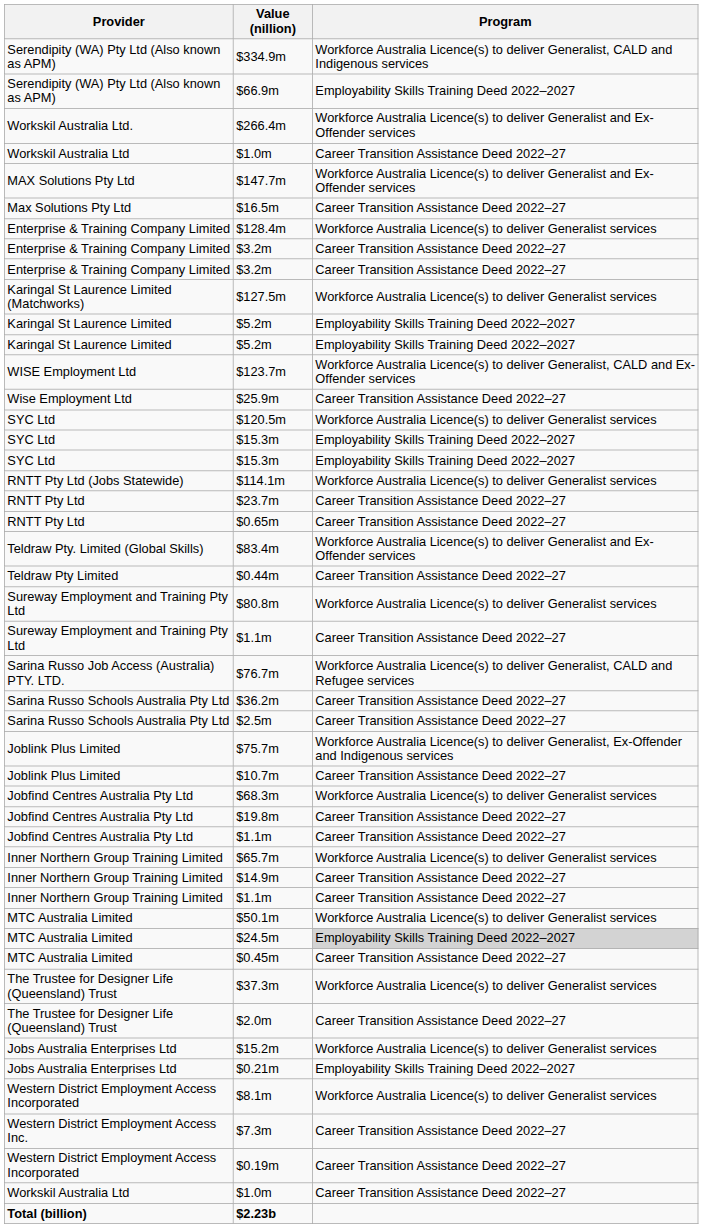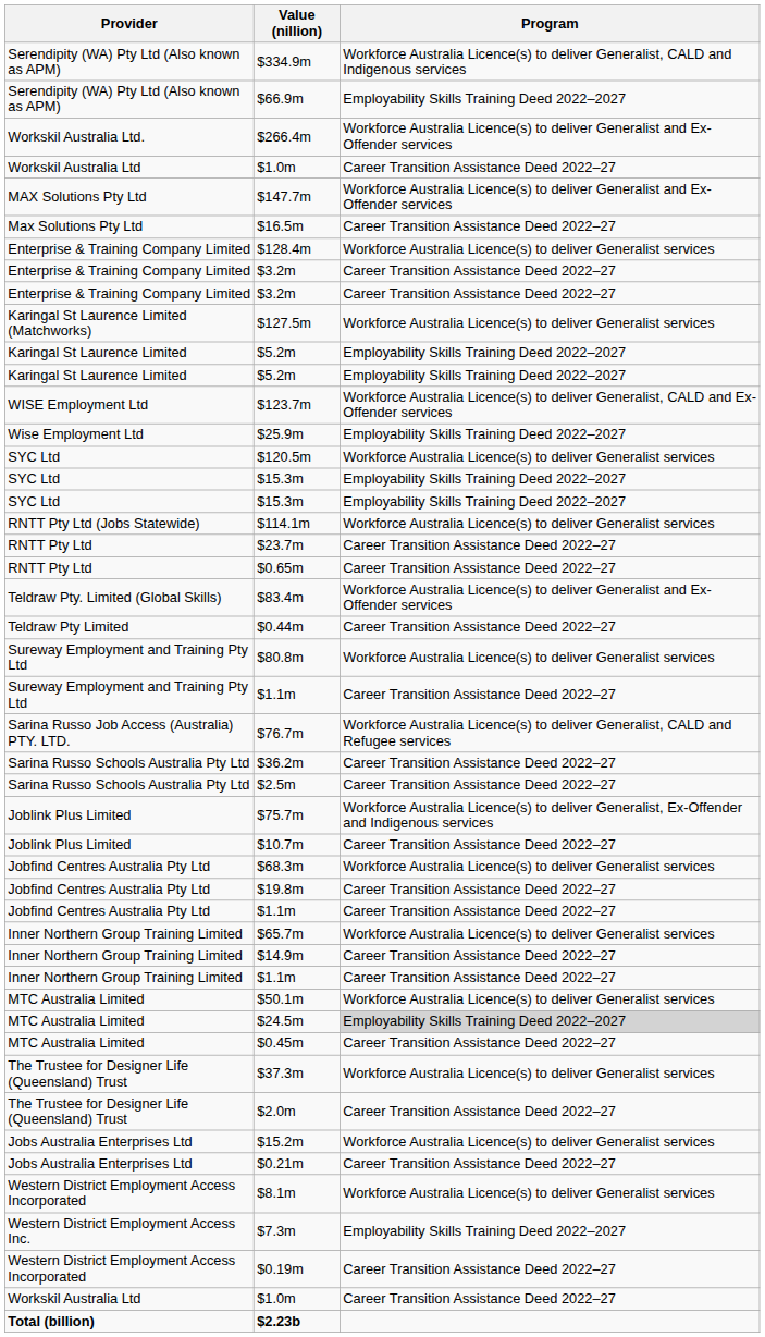 <table class="wikitable">
 <tr>
 <th>Provider</th>
 <th>Value (nillion)</th>
 <th>Program</th>
 </tr>
 <tr>
 <td>Serendipity (WA) Pty Ltd (Also known as APM)</td>
 <td>$334.9m</td>
 <td>Workforce Australia Licence(s) to deliver Generalist, CALD and Indigenous services</td>
 </tr>
 <tr>
 <td>Serendipity (WA) Pty Ltd (Also known as APM)</td>
 <td>$66.9m</td>
 <td>Employability Skills Training Deed 2022–2027</td>
 </tr>
 <tr>
 <td>Workskil Australia Ltd.</td>
 <td>$266.4m</td>
 <td>Workforce Australia Licence(s) to deliver Generalist and Ex-Offender services</td>
 </tr>
 <tr>
 <td>Workskil Australia Ltd</td>
 <td>$1.0m</td>
 <td>Career Transition Assistance Deed 2022–27</td>
 </tr>
 <tr>
 <td>MAX Solutions Pty Ltd</td>
 <td>$147.7m</td>
 <td>Workforce Australia Licence(s) to deliver Generalist and Ex-Offender services</td>
 </tr>
 <tr>
 <td>Max Solutions Pty Ltd</td>
 <td>$16.5m</td>
 <td>Career Transition Assistance Deed 2022–27</td>
 </tr>
 <tr>
 <td>Enterprise & Training Company Limited</td>
 <td>$128.4m</td>
 <td>Workforce Australia Licence(s) to deliver Generalist services</td>
 </tr>
 <tr>
 <td>Enterprise & Training Company Limited</td>
 <td>$3.2m</td>
 <td>Career Transition Assistance Deed 2022–27</td>
 </tr>
 <tr>
 <td>Enterprise & Training Company Limited</td>
 <td>$3.2m</td>
 <td>Career Transition Assistance Deed 2022–27</td>
 </tr>
 <tr>
 <td>Karingal St Laurence Limited (Matchworks)</td>
 <td>$127.5m</td>
 <td>Workforce Australia Licence(s) to deliver Generalist services</td>
 </tr>
 <tr>
 <td>Karingal St Laurence Limited</td>
 <td>$5.2m</td>
 <td>Employability Skills Training Deed 2022–2027</td>
 </tr>
 <tr>
 <td>Karingal St Laurence Limited</td>
 <td>$5.2m</td>
 <td>Employability Skills Training Deed 2022–2027</td>
 </tr>
 <tr>
 <td>WISE Employment Ltd</td>
 <td>$123.7m</td>
 <td>Workforce Australia Licence(s) to deliver Generalist, CALD and Ex-Offender services</td>
 </tr>
 <tr>
 <td>Wise Employment Ltd</td>
 <td>$25.9m</td>
-<td>Career Transition Assistance Deed 2022–27</td>
+<td>Employability Skills Training Deed 2022–2027</td>
 </tr>
 <tr>
 <td>SYC Ltd</td>
 <td>$120.5m</td>
 <td>Workforce Australia Licence(s) to deliver Generalist services</td>
 </tr>
 <tr>
 <td>SYC Ltd</td>
 <td>$15.3m</td>
 <td>Employability Skills Training Deed 2022–2027</td>
 </tr>
 <tr>
 <td>SYC Ltd</td>
 <td>$15.3m</td>
 <td>Employability Skills Training Deed 2022–2027</td>
 </tr>
 <tr>
 <td>RNTT Pty Ltd (Jobs Statewide)</td>
 <td>$114.1m</td>
 <td>Workforce Australia Licence(s) to deliver Generalist services</td>
 </tr>
 <tr>
 <td>RNTT Pty Ltd</td>
 <td>$23.7m</td>
 <td>Career Transition Assistance Deed 2022–27</td>
 </tr>
 <tr>
 <td>RNTT Pty Ltd</td>
 <td>$0.65m</td>
 <td>Career Transition Assistance Deed 2022–27</td>
 </tr>
 <tr>
 <td>Teldraw Pty. Limited (Global Skills)</td>
 <td>$83.4m</td>
 <td>Workforce Australia Licence(s) to deliver Generalist and Ex-Offender services</td>
 </tr>
 <tr>
 <td>Teldraw Pty Limited</td>
 <td>$0.44m</td>
 <td>Career Transition Assistance Deed 2022–27</td>
 </tr>
 <tr>
 <td>Sureway Employment and Training Pty Ltd</td>
 <td>$80.8m</td>
 <td>Workforce Australia Licence(s) to deliver Generalist services</td>
 </tr>
 <tr>
 <td>Sureway Employment and Training Pty Ltd</td>
 <td>$1.1m</td>
 <td>Career Transition Assistance Deed 2022–27</td>
 </tr>
 <tr>
 <td>Sarina Russo Job Access (Australia) PTY. LTD.</td>
 <td>$76.7m</td>
 <td>Workforce Australia Licence(s) to deliver Generalist, CALD and Refugee services</td>
 </tr>
 <tr>
 <td>Sarina Russo Schools Australia Pty Ltd</td>
 <td>$36.2m</td>
 <td>Career Transition Assistance Deed 2022–27</td>
 </tr>
 <tr>
 <td>Sarina Russo Schools Australia Pty Ltd</td>
 <td>$2.5m</td>
 <td>Career Transition Assistance Deed 2022–27</td>
 </tr>
 <tr>
 <td>Joblink Plus Limited</td>
 <td>$75.7m</td>
 <td>Workforce Australia Licence(s) to deliver Generalist, Ex-Offender and Indigenous services</td>
 </tr>
 <tr>
 <td>Joblink Plus Limited</td>
 <td>$10.7m</td>
 <td>Career Transition Assistance Deed 2022–27</td>
 </tr>
 <tr>
 <td>Jobfind Centres Australia Pty Ltd</td>
 <td>$68.3m</td>
 <td>Workforce Australia Licence(s) to deliver Generalist services</td>
 </tr>
 <tr>
 <td>Jobfind Centres Australia Pty Ltd</td>
 <td>$19.8m</td>
 <td>Career Transition Assistance Deed 2022–27</td>
 </tr>
 <tr>
 <td>Jobfind Centres Australia Pty Ltd</td>
 <td>$1.1m</td>
 <td>Career Transition Assistance Deed 2022–27</td>
 </tr>
 <tr>
 <td>Inner Northern Group Training Limited</td>
 <td>$65.7m</td>
 <td>Workforce Australia Licence(s) to deliver Generalist services</td>
 </tr>
 <tr>
 <td>Inner Northern Group Training Limited</td>
 <td>$14.9m</td>
 <td>Career Transition Assistance Deed 2022–27</td>
 </tr>
 <tr>
 <td>Inner Northern Group Training Limited</td>
 <td>$1.1m</td>
 <td>Career Transition Assistance Deed 2022–27</td>
 </tr>
 <tr>
 <td>MTC Australia Limited</td>
 <td>$50.1m</td>
 <td>Workforce Australia Licence(s) to deliver Generalist services</td>
 </tr>
 <tr>
 <td>MTC Australia Limited</td>
 <td>$24.5m</td>
 <td style="background: lightgrey;">Employability Skills Training Deed 2022–2027</td>
 </tr>
 <tr>
 <td>MTC Australia Limited</td>
 <td>$0.45m</td>
 <td>Career Transition Assistance Deed 2022–27</td>
 </tr>
 <tr>
 <td>The Trustee for Designer Life (Queensland) Trust</td>
 <td>$37.3m</td>
 <td>Workforce Australia Licence(s) to deliver Generalist services</td>
 </tr>
 <tr>
 <td>The Trustee for Designer Life (Queensland) Trust</td>
 <td>$2.0m</td>
 <td>Career Transition Assistance Deed 2022–27</td>
 </tr>
 <tr>
 <td>Jobs Australia Enterprises Ltd</td>
 <td>$15.2m</td>
 <td>Workforce Australia Licence(s) to deliver Generalist services</td>
 </tr>
 <tr>
 <td>Jobs Australia Enterprises Ltd</td>
 <td>$0.21m</td>
-<td>Employability Skills Training Deed 2022–2027</td>
+<td>Career Transition Assistance Deed 2022–27</td>
 </tr>
 <tr>
 <td>Western District Employment Access Incorporated</td>
 <td>$8.1m</td>
 <td>Workforce Australia Licence(s) to deliver Generalist services</td>
 </tr>
 <tr>
 <td>Western District Employment Access Inc.</td>
 <td>$7.3m</td>
-<td>Career Transition Assistance Deed 2022–27</td>
+<td>Employability Skills Training Deed 2022–2027</td>
 </tr>
 <tr>
 <td>Western District Employment Access Incorporated</td>
 <td>$0.19m</td>
 <td>Career Transition Assistance Deed 2022–27</td>
 </tr>
 <tr>
 <td>Workskil Australia Ltd</td>
 <td>$1.0m</td>
 <td>Career Transition Assistance Deed 2022–27</td>
 </tr>
 <tr>
 <td><strong>Total (billion)</strong></td>
 <td><strong>$2.23b</strong></td>
 </tr>
 </table>
